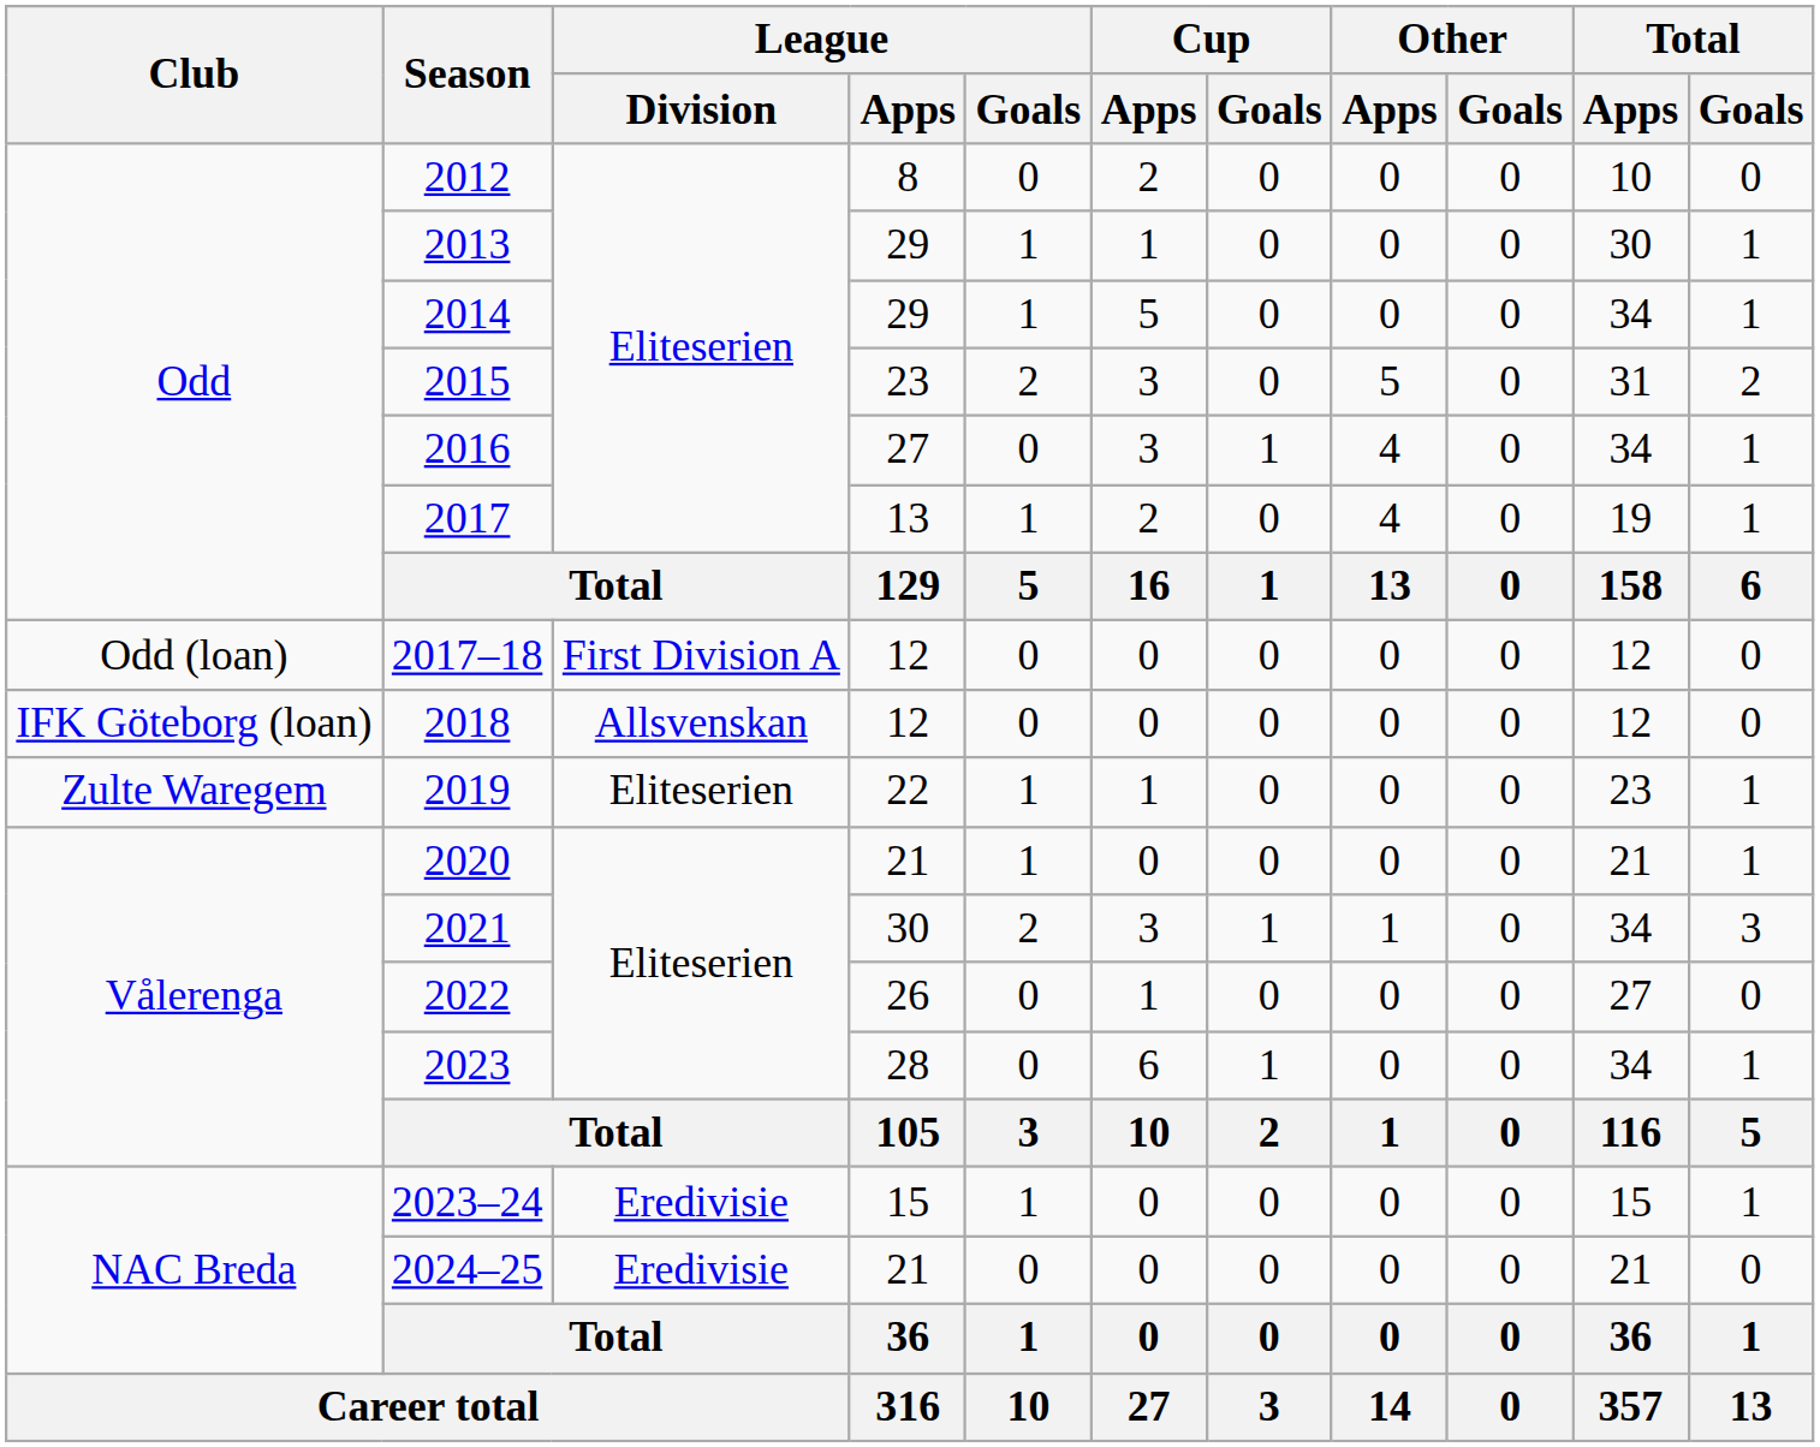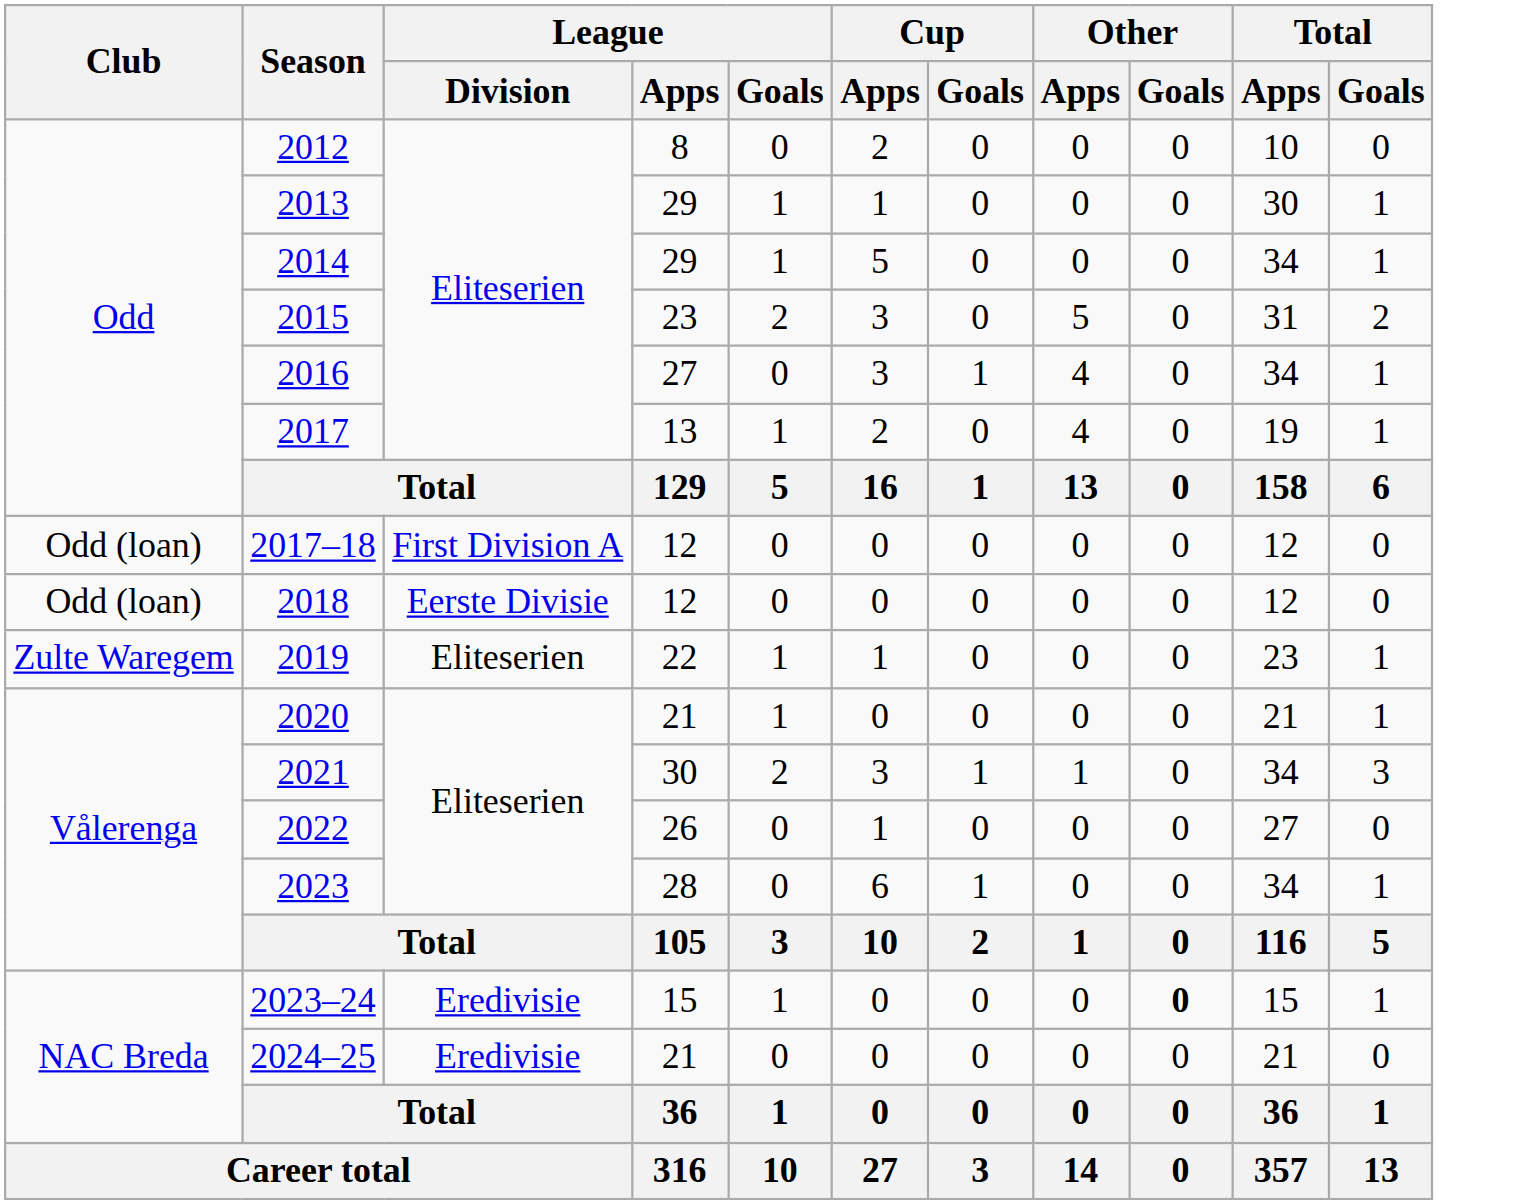 <table class="wikitable" style="text-align:center">
 <tr>
 <th rowspan="2">Club</th>
 <th rowspan="2">Season</th>
 <th colspan="3">League</th>
 <th colspan="2">Cup</th>
 <th colspan="2">Other</th>
 <th colspan="2">Total</th>
 </tr>
 <tr>
 <th>Division</th>
 <th>Apps</th>
 <th>Goals</th>
 <th>Apps</th>
 <th>Goals</th>
 <th>Apps</th>
 <th>Goals</th>
 <th>Apps</th>
 <th>Goals</th>
 </tr>
 <tr>
 <td rowspan="7"><a href='#'>Odd</a></td>
 <td><a href='#'>2012</a></td>
 <td rowspan="6"><a href='#'>Eliteserien</a></td>
 <td>8</td>
 <td>0</td>
 <td>2</td>
 <td>0</td>
 <td>0</td>
 <td>0</td>
 <td>10</td>
 <td>0</td>
 </tr>
 <tr>
 <td><a href='#'>2013</a></td>
 <td>29</td>
 <td>1</td>
 <td>1</td>
 <td>0</td>
 <td>0</td>
 <td>0</td>
 <td>30</td>
 <td>1</td>
 </tr>
 <tr>
 <td><a href='#'>2014</a></td>
 <td>29</td>
 <td>1</td>
 <td>5</td>
 <td>0</td>
 <td>0</td>
 <td>0</td>
 <td>34</td>
 <td>1</td>
 </tr>
 <tr>
 <td><a href='#'>2015</a></td>
 <td>23</td>
 <td>2</td>
 <td>3</td>
 <td>0</td>
 <td>5</td>
 <td>0</td>
 <td>31</td>
 <td>2</td>
 </tr>
 <tr>
 <td><a href='#'>2016</a></td>
 <td>27</td>
 <td>0</td>
 <td>3</td>
 <td>1</td>
 <td>4</td>
 <td>0</td>
 <td>34</td>
 <td>1</td>
 </tr>
 <tr>
 <td><a href='#'>2017</a></td>
 <td>13</td>
 <td>1</td>
 <td>2</td>
 <td>0</td>
 <td>4</td>
 <td>0</td>
 <td>19</td>
 <td>1</td>
 </tr>
 <tr>
 <th colspan="2">Total</th>
 <th>129</th>
 <th>5</th>
 <th>16</th>
 <th>1</th>
 <th>13</th>
 <th>0</th>
 <th>158</th>
 <th>6</th>
 </tr>
 <tr>
 <td>Odd (loan)</td>
 <td><a href='#'>2017–18</a></td>
 <td><a href='#'>First Division A</a></td>
 <td>12</td>
 <td>0</td>
 <td>0</td>
 <td>0</td>
 <td>0</td>
 <td>0</td>
 <td>12</td>
 <td>0</td>
 </tr>
 <tr>
-<td><a href='#'>IFK Göteborg</a> (loan)</td>
+<td>Odd (loan)</td>
 <td><a href='#'>2018</a></td>
-<td><a href='#'>Allsvenskan</a></td>
+<td rowspan="1"><a href='#'>Eerste Divisie</a></td>
 <td>12</td>
 <td>0</td>
 <td>0</td>
 <td>0</td>
 <td>0</td>
 <td>0</td>
 <td>12</td>
 <td>0</td>
 </tr>
 <tr>
 <td><a href='#'>Zulte Waregem</a></td>
 <td><a href='#'>2019</a></td>
 <td>Eliteserien</td>
 <td>22</td>
 <td>1</td>
 <td>1</td>
 <td>0</td>
 <td>0</td>
 <td>0</td>
 <td>23</td>
 <td>1</td>
 </tr>
 <tr>
 <td rowspan="5"><a href='#'>Vålerenga</a></td>
 <td><a href='#'>2020</a></td>
 <td rowspan="4">Eliteserien</td>
 <td>21</td>
 <td>1</td>
 <td>0</td>
 <td>0</td>
 <td>0</td>
 <td>0</td>
 <td>21</td>
 <td>1</td>
 </tr>
 <tr>
 <td><a href='#'>2021</a></td>
 <td>30</td>
 <td>2</td>
 <td>3</td>
 <td>1</td>
 <td>1</td>
 <td>0</td>
 <td>34</td>
 <td>3</td>
 </tr>
 <tr>
 <td><a href='#'>2022</a></td>
 <td>26</td>
 <td>0</td>
 <td>1</td>
 <td>0</td>
 <td>0</td>
 <td>0</td>
 <td>27</td>
 <td>0</td>
 </tr>
 <tr>
 <td><a href='#'>2023</a></td>
 <td>28</td>
 <td>0</td>
 <td>6</td>
 <td>1</td>
 <td>0</td>
 <td>0</td>
 <td>34</td>
 <td>1</td>
 </tr>
 <tr>
 <th colspan="2">Total</th>
 <th>105</th>
 <th>3</th>
 <th>10</th>
 <th>2</th>
 <th>1</th>
 <th>0</th>
 <th>116</th>
 <th>5</th>
 </tr>
 <tr>
 <td rowspan="3"><a href='#'>NAC Breda</a></td>
 <td><a href='#'>2023–24</a></td>
 <td rowspan="1"><a href='#'>Eredivisie</a></td>
 <td>15</td>
 <td>1</td>
 <td>0</td>
 <td>0</td>
 <td>0</td>
-<td>0</td>
+<td><strong>0</strong></td>
 <td>15</td>
 <td>1</td>
 </tr>
 <tr>
 <td><a href='#'>2024–25</a></td>
 <td rowspan="1"><a href='#'>Eredivisie</a></td>
 <td>21</td>
 <td>0</td>
 <td>0</td>
 <td>0</td>
 <td>0</td>
 <td>0</td>
 <td>21</td>
 <td>0</td>
 </tr>
 <tr>
 <th colspan="2">Total</th>
 <th>36</th>
 <th>1</th>
 <th>0</th>
 <th>0</th>
 <th>0</th>
 <th>0</th>
 <th>36</th>
 <th>1</th>
 </tr>
 <tr>
 <th colspan="3">Career total</th>
 <th>316</th>
 <th>10</th>
 <th>27</th>
 <th>3</th>
 <th>14</th>
 <th>0</th>
 <th>357</th>
 <th>13</th>
 </tr>
 </table>
